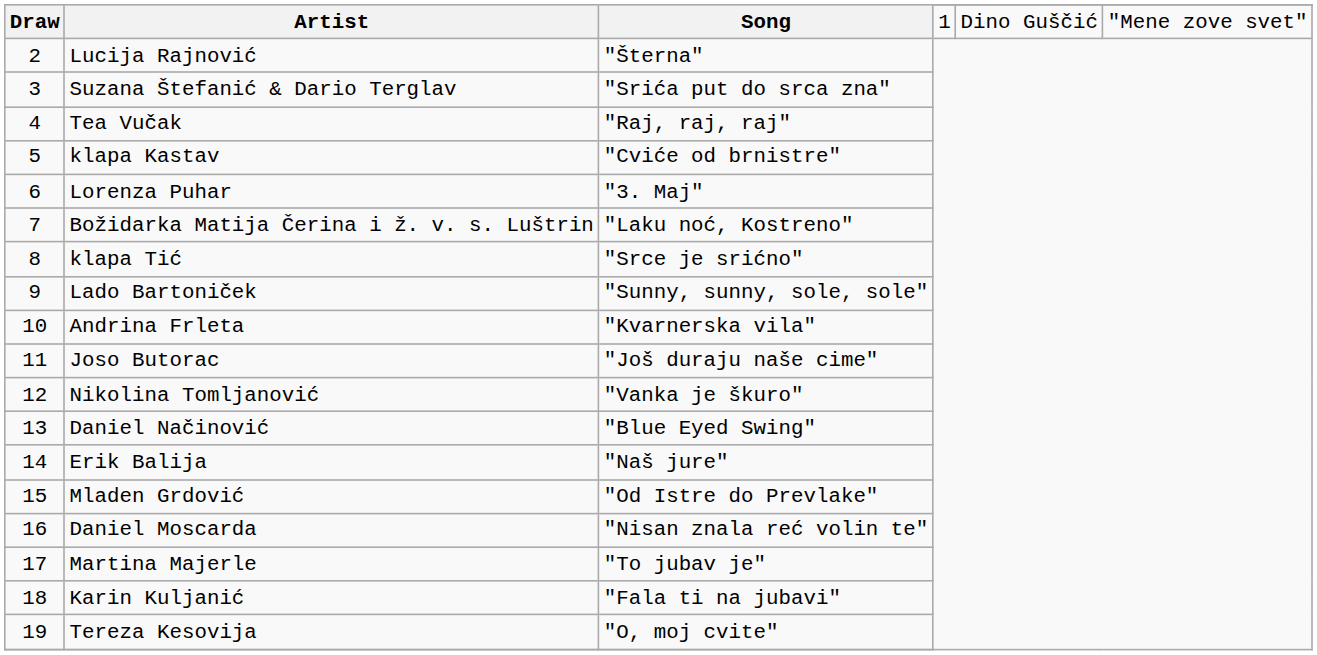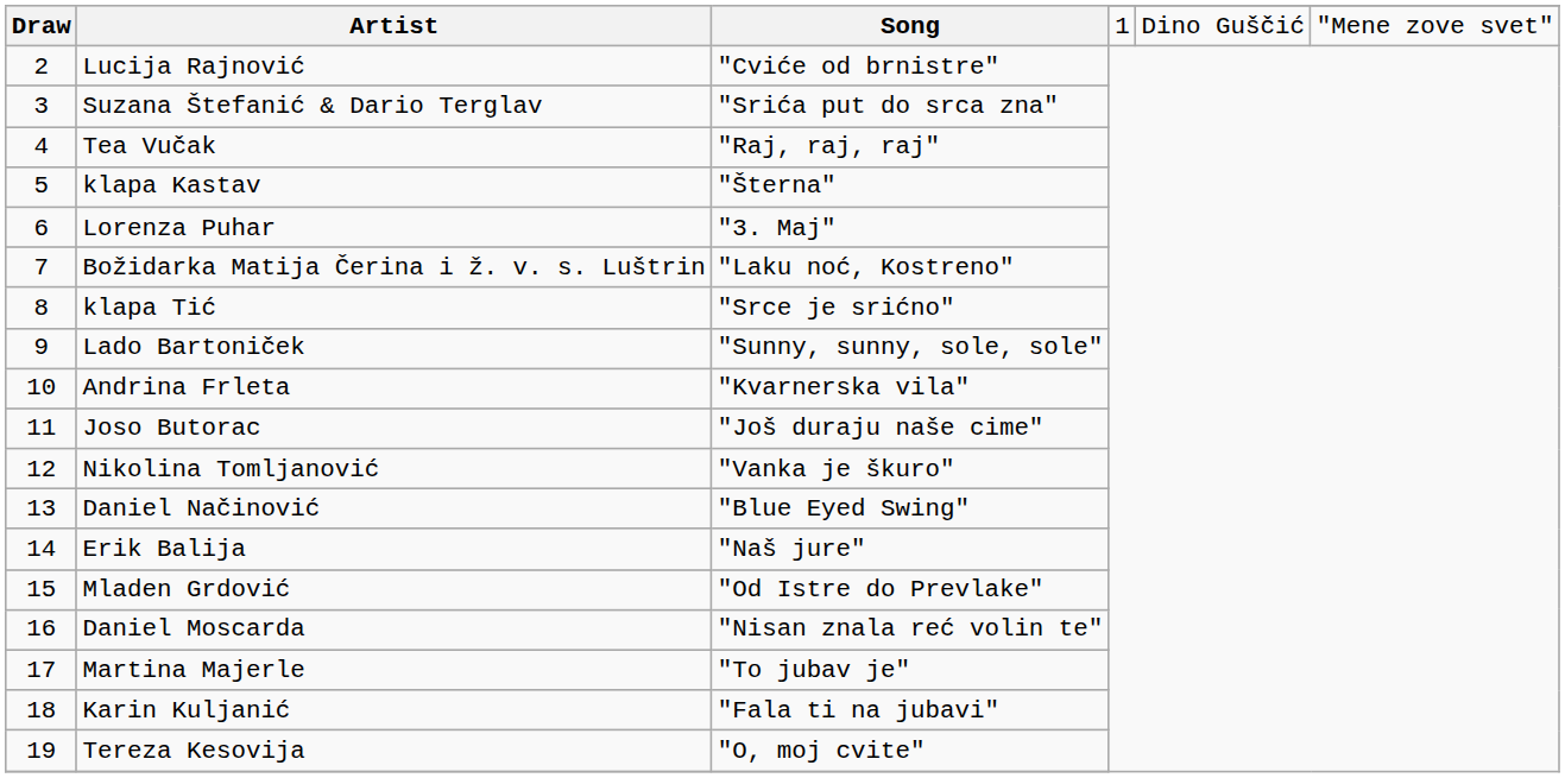 <table class="wikitable sortable">
 <tr>
 <th rowspan="2">Draw</th>
 <th rowspan="2">Artist</th>
 <th rowspan="2">Song</th>
 </tr>
 <tr>
 <td align="center">1</td>
 <td>Dino Guščić</td>
 <td>"Mene zove svet"</td>
 </tr>
 <tr>
 <td align="center">2</td>
 <td>Lucija Rajnović</td>
-<td>"Šterna"</td>
+<td>"Cviće od brnistre"</td>
 </tr>
 <tr>
 <td align="center">3</td>
 <td>Suzana Štefanić & Dario Terglav</td>
 <td>"Srića put do srca zna"</td>
 </tr>
 <tr>
 <td align="center">4</td>
 <td>Tea Vučak</td>
 <td>"Raj, raj, raj"</td>
 </tr>
 <tr>
 <td align="center">5</td>
 <td>klapa Kastav</td>
-<td>"Cviće od brnistre"</td>
+<td>"Šterna"</td>
 </tr>
 <tr>
 <td align="center">6</td>
 <td>Lorenza Puhar</td>
 <td>"3. Maj"</td>
 </tr>
 <tr>
 <td align="center">7</td>
 <td>Božidarka Matija Čerina i ž. v. s. Luštrin</td>
 <td>"Laku noć, Kostreno"</td>
 </tr>
 <tr>
 <td align="center">8</td>
 <td>klapa Tić</td>
 <td>"Srce je srićno"</td>
 </tr>
 <tr>
 <td align="center">9</td>
 <td>Lado Bartoniček</td>
 <td>"Sunny, sunny, sole, sole"</td>
 </tr>
 <tr>
 <td align="center">10</td>
 <td>Andrina Frleta</td>
 <td>"Kvarnerska vila"</td>
 </tr>
 <tr>
 <td align="center">11</td>
 <td>Joso Butorac</td>
 <td>"Još duraju naše cime"</td>
 </tr>
 <tr>
 <td align="center">12</td>
 <td>Nikolina Tomljanović</td>
 <td>"Vanka je škuro"</td>
 </tr>
 <tr>
 <td align="center">13</td>
 <td>Daniel Načinović</td>
 <td>"Blue Eyed Swing"</td>
 </tr>
 <tr>
 <td align="center">14</td>
 <td>Erik Balija</td>
 <td>"Naš jure"</td>
 </tr>
 <tr>
 <td align="center">15</td>
 <td>Mladen Grdović</td>
 <td>"Od Istre do Prevlake"</td>
 </tr>
 <tr>
 <td align="center">16</td>
 <td>Daniel Moscarda</td>
 <td>"Nisan znala reć volin te"</td>
 </tr>
 <tr>
 <td align="center">17</td>
 <td>Martina Majerle</td>
 <td>"To jubav je"</td>
 </tr>
 <tr>
 <td align="center">18</td>
 <td>Karin Kuljanić</td>
 <td>"Fala ti na jubavi"</td>
 </tr>
 <tr>
 <td align="center">19</td>
 <td>Tereza Kesovija</td>
 <td>"O, moj cvite"</td>
 </tr>
 <tr>
 </tr>
 </table>
